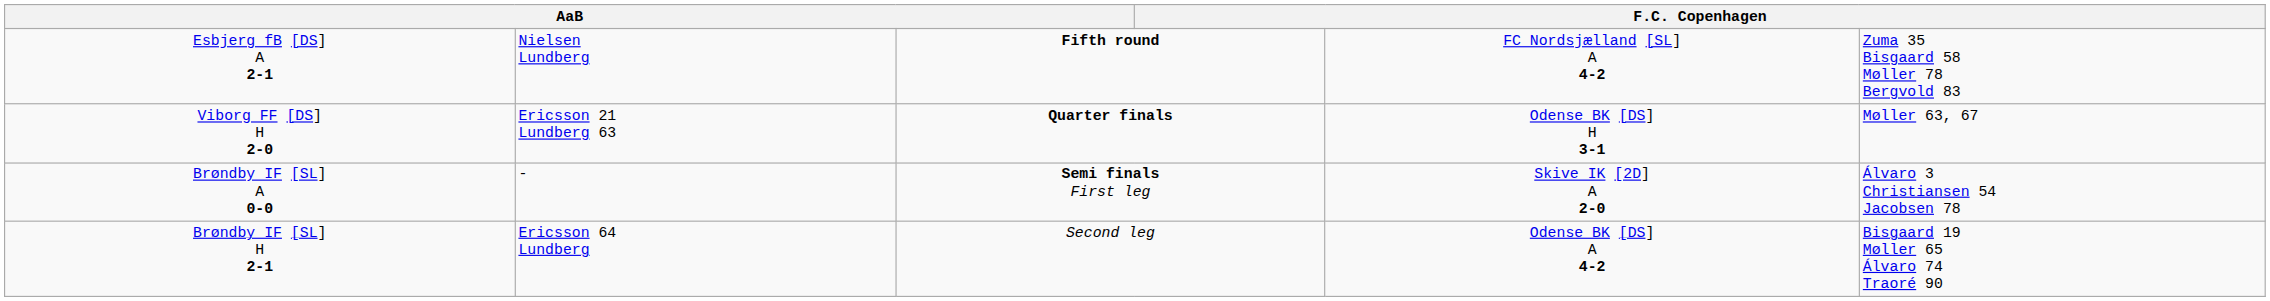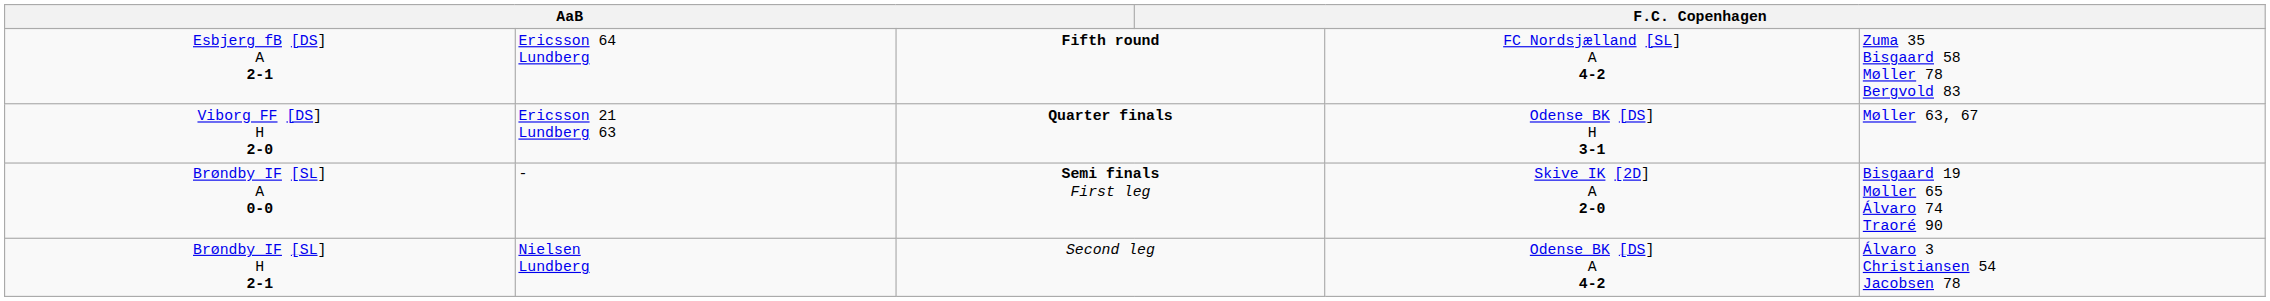 <table width=100% border=0 class=wikitable>
 <tr valign=top>
 <th colspan=3 width=45%>AaB</th>
 <th colspan=3 width=45%>F.C. Copenhagen</th>
 </tr>
 <tr valign=top align=center>
 <td><a href='#'>Esbjerg fB</a> <a href='#'>[DS</a>]<br>A<br><strong>2-1</strong></td>
-<td align=left><a href='#'>Nielsen</a><br><a href='#'>Lundberg</a></td>
+<td align=left><a href='#'>Ericsson</a> 64<br><a href='#'>Lundberg</a></td>
 <td colspan=2><strong>Fifth round</strong></td>
 <td><a href='#'>FC Nordsjælland</a> <a href='#'>[SL</a>]<br>A<br><strong>4-2</strong></td>
 <td align=left><a href='#'>Zuma</a> 35<br><a href='#'>Bisgaard</a> 58<br><a href='#'>Møller</a> 78<br><a href='#'>Bergvold</a> 83</td>
 </tr>
 <tr valign=top align=center>
 <td><a href='#'>Viborg FF</a> <a href='#'>[DS</a>]<br>H<br><strong>2-0</strong></td>
 <td align=left><a href='#'>Ericsson</a> 21<br><a href='#'>Lundberg</a> 63</td>
 <td colspan=2><strong>Quarter finals</strong></td>
 <td><a href='#'>Odense BK</a> <a href='#'>[DS</a>]<br>H<br><strong>3-1</strong></td>
 <td align=left><a href='#'>Møller</a> 63, 67</td>
 </tr>
 <tr valign=top align=center>
 <td><a href='#'>Brøndby IF</a> <a href='#'>[SL</a>]<br>A<br><strong>0-0</strong></td>
 <td align=left>-</td>
 <td colspan=2><strong>Semi finals</strong><br><em>First leg</em></td>
 <td><a href='#'>Skive IK</a> <a href='#'>[2D</a>]<br>A<br><strong>2-0</strong></td>
-<td align=left><a href='#'>Álvaro</a> 3<br><a href='#'>Christiansen</a> 54<br><a href='#'>Jacobsen</a> 78</td>
+<td align=left><a href='#'>Bisgaard</a> 19<br><a href='#'>Møller</a> 65<br><a href='#'>Álvaro</a> 74<br><a href='#'>Traoré</a> 90</td>
 </tr>
 <tr valign=top align=center>
 <td><a href='#'>Brøndby IF</a> <a href='#'>[SL</a>]<br>H<br><strong>2-1</strong></td>
-<td align=left><a href='#'>Ericsson</a> 64<br><a href='#'>Lundberg</a></td>
+<td align=left><a href='#'>Nielsen</a><br><a href='#'>Lundberg</a></td>
 <td colspan=2><em>Second leg</em></td>
 <td><a href='#'>Odense BK</a> <a href='#'>[DS</a>]<br>A<br><strong>4-2</strong></td>
-<td align=left><a href='#'>Bisgaard</a> 19<br><a href='#'>Møller</a> 65<br><a href='#'>Álvaro</a> 74<br><a href='#'>Traoré</a> 90</td>
+<td align=left><a href='#'>Álvaro</a> 3<br><a href='#'>Christiansen</a> 54<br><a href='#'>Jacobsen</a> 78</td>
 </tr>
 </table>
